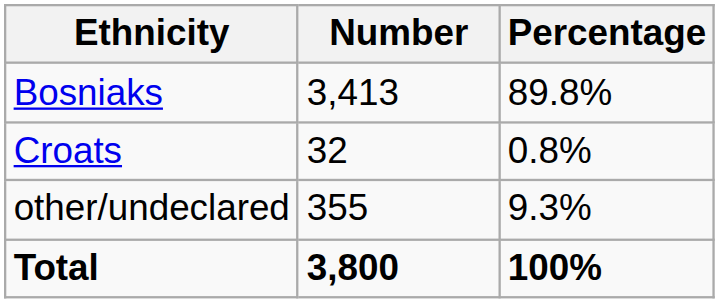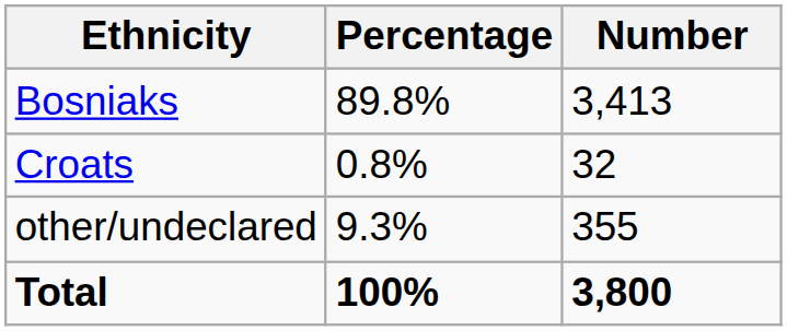 <table class="wikitable">
 <tr>
 <th width="100px">Ethnicity</th>
+<th width="80px">Percentage</th>
 <th width="80px">Number</th>
-<th width="80px">Percentage</th>
 </tr>
 <tr>
 <td><a href='#'>Bosniaks</a></td>
+<td>89.8%</td>
 <td>3,413</td>
-<td>89.8%</td>
 </tr>
 <tr>
 <td><a href='#'>Croats</a></td>
+<td>0.8%</td>
 <td>32</td>
-<td>0.8%</td>
 </tr>
 <tr>
 <td>other/undeclared</td>
+<td>9.3%</td>
 <td>355</td>
-<td>9.3%</td>
 </tr>
 <tr>
 <td><strong>Total</strong></td>
+<td><strong>100%</strong></td>
 <td><strong>3,800</strong></td>
-<td><strong>100%</strong></td>
 </tr>
 </table>
